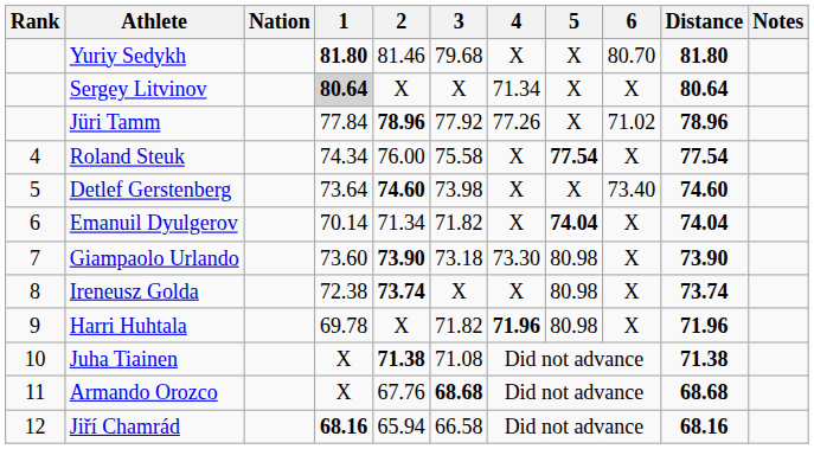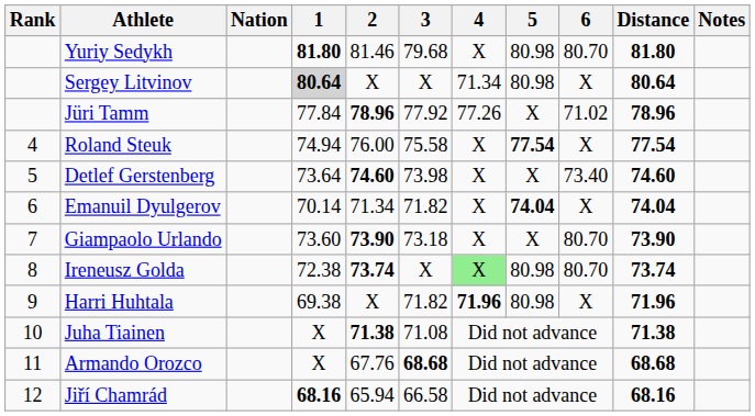 <table class="wikitable sortable" style=" text-align:center;">
 <tr>
 <th>Rank</th>
 <th>Athlete</th>
 <th>Nation</th>
 <th>1</th>
 <th>2</th>
 <th>3</th>
 <th>4</th>
 <th>5</th>
 <th>6</th>
 <th>Distance</th>
 <th>Notes</th>
 </tr>
 <tr>
 <td></td>
 <td align=left><a href='#'>Yuriy Sedykh</a></td>
 <td align=left></td>
 <td><strong>81.80</strong> </td>
 <td>81.46</td>
 <td>79.68</td>
 <td data-sort-value=1.00>X</td>
-<td data-sort-value=1.00>X</td>
+<td>80.98</td>
 <td>80.70</td>
 <td><strong>81.80</strong></td>
 <td></td>
 </tr>
 <tr>
 <td></td>
 <td align=left><a href='#'>Sergey Litvinov</a></td>
 <td align=left></td>
 <td style="background: lightgrey;"><strong>80.64</strong></td>
 <td data-sort-value=1.00>X</td>
 <td data-sort-value=1.00>X</td>
 <td>71.34</td>
-<td data-sort-value=1.00>X</td>
+<td>80.98</td>
 <td data-sort-value=1.00>X</td>
 <td><strong>80.64</strong></td>
 <td></td>
 </tr>
 <tr>
 <td></td>
 <td align=left><a href='#'>Jüri Tamm</a></td>
 <td align=left></td>
 <td>77.84</td>
 <td><strong>78.96</strong></td>
 <td>77.92</td>
 <td>77.26</td>
 <td data-sort-value=1.00>X</td>
 <td>71.02</td>
 <td><strong>78.96</strong></td>
 <td></td>
 </tr>
 <tr>
 <td>4</td>
 <td align=left><a href='#'>Roland Steuk</a></td>
 <td align=left></td>
-<td>74.34</td>
+<td>74.94</td>
 <td>76.00</td>
 <td>75.58</td>
 <td data-sort-value=1.00>X</td>
 <td><strong>77.54</strong></td>
 <td data-sort-value=1.00>X</td>
 <td><strong>77.54</strong></td>
 <td></td>
 </tr>
 <tr>
 <td>5</td>
 <td align=left><a href='#'>Detlef Gerstenberg</a></td>
 <td align=left></td>
 <td>73.64</td>
 <td><strong>74.60</strong></td>
 <td>73.98</td>
 <td data-sort-value=1.00>X</td>
 <td data-sort-value=1.00>X</td>
 <td>73.40</td>
 <td><strong>74.60</strong></td>
 <td></td>
 </tr>
 <tr>
 <td>6</td>
 <td align=left><a href='#'>Emanuil Dyulgerov</a></td>
 <td align=left></td>
 <td>70.14</td>
 <td>71.34</td>
 <td>71.82</td>
 <td data-sort-value=1.00>X</td>
 <td><strong>74.04</strong></td>
 <td data-sort-value=1.00>X</td>
 <td><strong>74.04</strong></td>
 <td></td>
 </tr>
 <tr>
 <td>7</td>
 <td align=left><a href='#'>Giampaolo Urlando</a></td>
 <td align=left></td>
 <td>73.60</td>
 <td><strong>73.90</strong></td>
 <td>73.18</td>
-<td>73.30</td>
-<td>80.98</td>
 <td data-sort-value=1.00>X</td>
+<td data-sort-value=1.00>X</td>
+<td>80.70</td>
 <td><strong>73.90</strong></td>
 <td></td>
 </tr>
 <tr>
 <td>8</td>
 <td align=left><a href='#'>Ireneusz Golda</a></td>
 <td align=left></td>
 <td>72.38</td>
 <td><strong>73.74</strong></td>
 <td data-sort-value=1.00>X</td>
-<td data-sort-value=1.00>X</td>
+<td data-sort-value=1.00 style="background: lightgreen;">X</td>
 <td>80.98</td>
-<td data-sort-value=1.00>X</td>
+<td>80.70</td>
 <td><strong>73.74</strong></td>
 <td></td>
 </tr>
 <tr>
 <td>9</td>
 <td align=left><a href='#'>Harri Huhtala</a></td>
 <td align=left></td>
-<td>69.78</td>
+<td>69.38</td>
 <td data-sort-value=1.00>X</td>
 <td>71.82</td>
 <td><strong>71.96</strong></td>
 <td>80.98</td>
 <td data-sort-value=1.00>X</td>
 <td><strong>71.96</strong></td>
 <td></td>
 </tr>
 <tr>
 <td>10</td>
 <td align=left><a href='#'>Juha Tiainen</a></td>
 <td align=left></td>
 <td data-sort-value=1.00>X</td>
 <td><strong>71.38</strong></td>
 <td>71.08</td>
 <td colspan=3 data-sort-value=0.00>Did not advance</td>
 <td><strong>71.38</strong></td>
 <td></td>
 </tr>
 <tr>
 <td>11</td>
 <td align=left><a href='#'>Armando Orozco</a></td>
 <td align=left></td>
 <td data-sort-value=1.00>X</td>
 <td>67.76</td>
 <td><strong>68.68</strong></td>
 <td colspan=3 data-sort-value=0.00>Did not advance</td>
 <td><strong>68.68</strong></td>
 <td></td>
 </tr>
 <tr>
 <td>12</td>
 <td align=left><a href='#'>Jiří Chamrád</a></td>
 <td align=left></td>
 <td><strong>68.16</strong></td>
 <td>65.94</td>
 <td>66.58</td>
 <td colspan=3 data-sort-value=0.00>Did not advance</td>
 <td><strong>68.16</strong></td>
 <td></td>
 </tr>
 </table>
